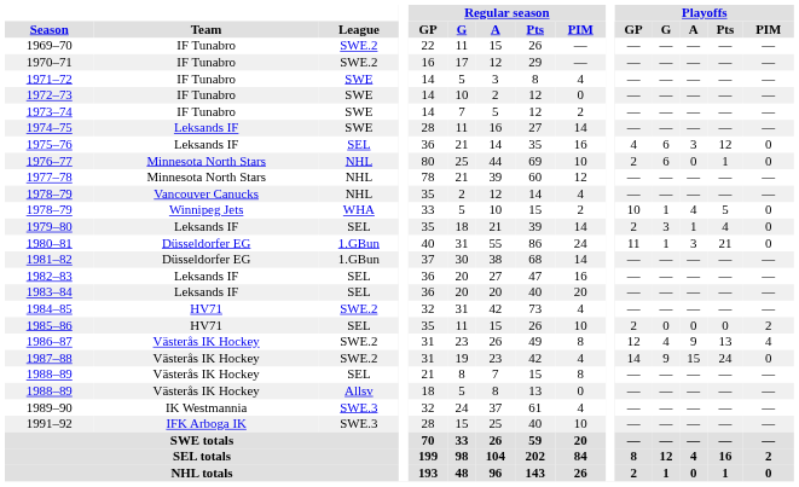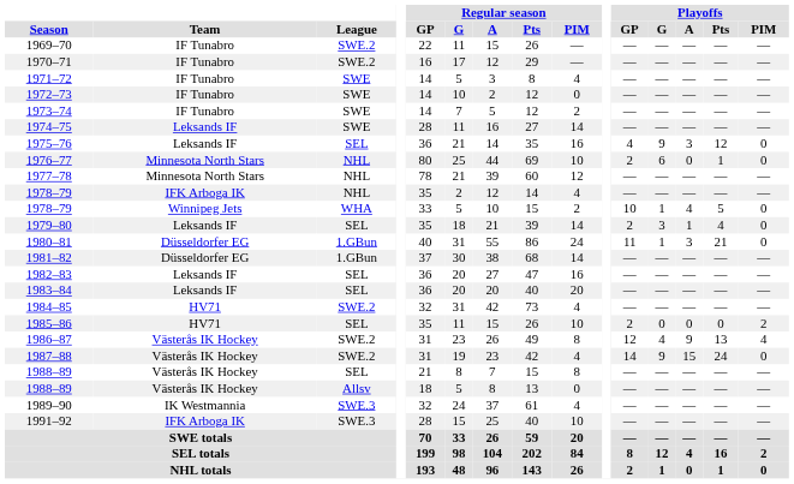 <table border="0" cellpadding="1" cellspacing="0" style="text-align:center; width:60em">
 <tr bgcolor="#e0e0e0">
 <th colspan="3" bgcolor="#ffffff"> </th>
 <th rowspan="99" bgcolor="#ffffff"> </th>
 <th colspan="5"><a href='#'>Regular season</a></th>
 <th rowspan="99" bgcolor="#ffffff"> </th>
 <th colspan="5"><a href='#'>Playoffs</a></th>
 </tr>
 <tr bgcolor="#e0e0e0">
 <th><a href='#'>Season</a></th>
 <th>Team</th>
 <th>League</th>
 <th>GP</th>
 <th><a href='#'>G</a></th>
 <th><a href='#'>A</a></th>
 <th><a href='#'>Pts</a></th>
 <th><a href='#'>PIM</a></th>
 <th>GP</th>
 <th>G</th>
 <th>A</th>
 <th>Pts</th>
 <th>PIM</th>
 </tr>
 <tr>
 <td>1969–70</td>
 <td>IF Tunabro</td>
 <td><a href='#'>SWE.2</a></td>
 <td>22</td>
 <td>11</td>
 <td>15</td>
 <td>26</td>
 <td>—</td>
 <td>—</td>
 <td>—</td>
 <td>—</td>
 <td>—</td>
 <td>—</td>
 </tr>
 <tr bgcolor="#f0f0f0">
 <td>1970–71</td>
 <td>IF Tunabro</td>
 <td>SWE.2</td>
 <td>16</td>
 <td>17</td>
 <td>12</td>
 <td>29</td>
 <td>—</td>
 <td>—</td>
 <td>—</td>
 <td>—</td>
 <td>—</td>
 <td>—</td>
 </tr>
 <tr>
 <td><a href='#'>1971–72</a></td>
 <td>IF Tunabro</td>
 <td><a href='#'>SWE</a></td>
 <td>14</td>
 <td>5</td>
 <td>3</td>
 <td>8</td>
 <td>4</td>
 <td>—</td>
 <td>—</td>
 <td>—</td>
 <td>—</td>
 <td>—</td>
 </tr>
 <tr bgcolor="#f0f0f0">
 <td><a href='#'>1972–73</a></td>
 <td>IF Tunabro</td>
 <td>SWE</td>
 <td>14</td>
 <td>10</td>
 <td>2</td>
 <td>12</td>
 <td>0</td>
 <td>—</td>
 <td>—</td>
 <td>—</td>
 <td>—</td>
 <td>—</td>
 </tr>
 <tr>
 <td><a href='#'>1973–74</a></td>
 <td>IF Tunabro</td>
 <td>SWE</td>
 <td>14</td>
 <td>7</td>
 <td>5</td>
 <td>12</td>
 <td>2</td>
 <td>—</td>
 <td>—</td>
 <td>—</td>
 <td>—</td>
 <td>—</td>
 </tr>
 <tr bgcolor="#f0f0f0">
 <td><a href='#'>1974–75</a></td>
 <td><a href='#'>Leksands IF</a></td>
 <td>SWE</td>
 <td>28</td>
 <td>11</td>
 <td>16</td>
 <td>27</td>
 <td>14</td>
 <td>—</td>
 <td>—</td>
 <td>—</td>
 <td>—</td>
 <td>—</td>
 </tr>
 <tr>
 <td><a href='#'>1975–76</a></td>
 <td>Leksands IF</td>
 <td><a href='#'>SEL</a></td>
 <td>36</td>
 <td>21</td>
 <td>14</td>
 <td>35</td>
 <td>16</td>
 <td>4</td>
-<td>6</td>
+<td>9</td>
 <td>3</td>
 <td>12</td>
 <td>0</td>
 </tr>
 <tr bgcolor="#f0f0f0">
 <td><a href='#'>1976–77</a></td>
 <td><a href='#'>Minnesota North Stars</a></td>
 <td><a href='#'>NHL</a></td>
 <td>80</td>
 <td>25</td>
 <td>44</td>
 <td>69</td>
 <td>10</td>
 <td>2</td>
 <td>6</td>
 <td>0</td>
 <td>1</td>
 <td>0</td>
 </tr>
 <tr>
 <td><a href='#'>1977–78</a></td>
 <td>Minnesota North Stars</td>
 <td>NHL</td>
 <td>78</td>
 <td>21</td>
 <td>39</td>
 <td>60</td>
 <td>12</td>
 <td>—</td>
 <td>—</td>
 <td>—</td>
 <td>—</td>
 <td>—</td>
 </tr>
 <tr bgcolor="#f0f0f0">
 <td><a href='#'>1978–79</a></td>
-<td><a href='#'>Vancouver Canucks</a></td>
+<td><a href='#'>IFK Arboga IK</a></td>
 <td>NHL</td>
 <td>35</td>
 <td>2</td>
 <td>12</td>
 <td>14</td>
 <td>4</td>
 <td>—</td>
 <td>—</td>
 <td>—</td>
 <td>—</td>
 <td>—</td>
 </tr>
 <tr>
 <td><a href='#'>1978–79</a></td>
 <td><a href='#'>Winnipeg Jets</a></td>
 <td><a href='#'>WHA</a></td>
 <td>33</td>
 <td>5</td>
 <td>10</td>
 <td>15</td>
 <td>2</td>
 <td>10</td>
 <td>1</td>
 <td>4</td>
 <td>5</td>
 <td>0</td>
 </tr>
 <tr bgcolor="#f0f0f0">
 <td><a href='#'>1979–80</a></td>
 <td>Leksands IF</td>
 <td>SEL</td>
 <td>35</td>
 <td>18</td>
 <td>21</td>
 <td>39</td>
 <td>14</td>
 <td>2</td>
 <td>3</td>
 <td>1</td>
 <td>4</td>
 <td>0</td>
 </tr>
 <tr>
 <td><a href='#'>1980–81</a></td>
 <td><a href='#'>Düsseldorfer EG</a></td>
 <td><a href='#'>1.GBun</a></td>
 <td>40</td>
 <td>31</td>
 <td>55</td>
 <td>86</td>
 <td>24</td>
 <td>11</td>
 <td>1</td>
 <td>3</td>
 <td>21</td>
 <td>0</td>
 </tr>
 <tr bgcolor="#f0f0f0">
 <td><a href='#'>1981–82</a></td>
 <td>Düsseldorfer EG</td>
 <td>1.GBun</td>
 <td>37</td>
 <td>30</td>
 <td>38</td>
 <td>68</td>
 <td>14</td>
 <td>—</td>
 <td>—</td>
 <td>—</td>
 <td>—</td>
 <td>—</td>
 </tr>
 <tr>
 <td><a href='#'>1982–83</a></td>
 <td>Leksands IF</td>
 <td>SEL</td>
 <td>36</td>
 <td>20</td>
 <td>27</td>
 <td>47</td>
 <td>16</td>
 <td>—</td>
 <td>—</td>
 <td>—</td>
 <td>—</td>
 <td>—</td>
 </tr>
 <tr bgcolor="#f0f0f0">
 <td><a href='#'>1983–84</a></td>
 <td>Leksands IF</td>
 <td>SEL</td>
 <td>36</td>
 <td>20</td>
 <td>20</td>
 <td>40</td>
 <td>20</td>
 <td>—</td>
 <td>—</td>
 <td>—</td>
 <td>—</td>
 <td>—</td>
 </tr>
 <tr>
 <td><a href='#'>1984–85</a></td>
 <td><a href='#'>HV71</a></td>
 <td><a href='#'>SWE.2</a></td>
 <td>32</td>
 <td>31</td>
 <td>42</td>
 <td>73</td>
 <td>4</td>
 <td>—</td>
 <td>—</td>
 <td>—</td>
 <td>—</td>
 <td>—</td>
 </tr>
 <tr bgcolor="#f0f0f0">
 <td><a href='#'>1985–86</a></td>
 <td>HV71</td>
 <td>SEL</td>
 <td>35</td>
 <td>11</td>
 <td>15</td>
 <td>26</td>
 <td>10</td>
 <td>2</td>
 <td>0</td>
 <td>0</td>
 <td>0</td>
 <td>2</td>
 </tr>
 <tr>
 <td><a href='#'>1986–87</a></td>
 <td><a href='#'>Västerås IK Hockey</a></td>
 <td>SWE.2</td>
 <td>31</td>
 <td>23</td>
 <td>26</td>
 <td>49</td>
 <td>8</td>
 <td>12</td>
 <td>4</td>
 <td>9</td>
 <td>13</td>
 <td>4</td>
 </tr>
 <tr bgcolor="#f0f0f0">
 <td><a href='#'>1987–88</a></td>
 <td>Västerås IK Hockey</td>
 <td>SWE.2</td>
 <td>31</td>
 <td>19</td>
 <td>23</td>
 <td>42</td>
 <td>4</td>
 <td>14</td>
 <td>9</td>
 <td>15</td>
 <td>24</td>
 <td>0</td>
 </tr>
 <tr>
 <td><a href='#'>1988–89</a></td>
 <td>Västerås IK Hockey</td>
 <td>SEL</td>
 <td>21</td>
 <td>8</td>
 <td>7</td>
 <td>15</td>
 <td>8</td>
 <td>—</td>
 <td>—</td>
 <td>—</td>
 <td>—</td>
 <td>—</td>
 </tr>
 <tr bgcolor="#f0f0f0">
 <td><a href='#'>1988–89</a></td>
 <td>Västerås IK Hockey</td>
 <td><a href='#'>Allsv</a></td>
 <td>18</td>
 <td>5</td>
 <td>8</td>
 <td>13</td>
 <td>0</td>
 <td>—</td>
 <td>—</td>
 <td>—</td>
 <td>—</td>
 <td>—</td>
 </tr>
 <tr>
 <td>1989–90</td>
 <td>IK Westmannia</td>
 <td><a href='#'>SWE.3</a></td>
 <td>32</td>
 <td>24</td>
 <td>37</td>
 <td>61</td>
 <td>4</td>
 <td>—</td>
 <td>—</td>
 <td>—</td>
 <td>—</td>
 <td>—</td>
 </tr>
 <tr bgcolor="#f0f0f0">
 <td>1991–92</td>
 <td><a href='#'>IFK Arboga IK</a></td>
 <td>SWE.3</td>
 <td>28</td>
 <td>15</td>
 <td>25</td>
 <td>40</td>
 <td>10</td>
 <td>—</td>
 <td>—</td>
 <td>—</td>
 <td>—</td>
 <td>—</td>
 </tr>
 <tr bgcolor="#e0e0e0">
 <th colspan="3">SWE totals</th>
 <th>70</th>
 <th>33</th>
 <th>26</th>
 <th>59</th>
 <th>20</th>
 <th>—</th>
 <th>—</th>
 <th>—</th>
 <th>—</th>
 <th>—</th>
 </tr>
 <tr bgcolor="#e0e0e0">
 <th colspan="3">SEL totals</th>
 <th>199</th>
 <th>98</th>
 <th>104</th>
 <th>202</th>
 <th>84</th>
 <th>8</th>
 <th>12</th>
 <th>4</th>
 <th>16</th>
 <th>2</th>
 </tr>
 <tr bgcolor="#e0e0e0">
 <th colspan="3">NHL totals</th>
 <th>193</th>
 <th>48</th>
 <th>96</th>
 <th>143</th>
 <th>26</th>
 <th>2</th>
 <th>1</th>
 <th>0</th>
 <th>1</th>
 <th>0</th>
 </tr>
 </table>
